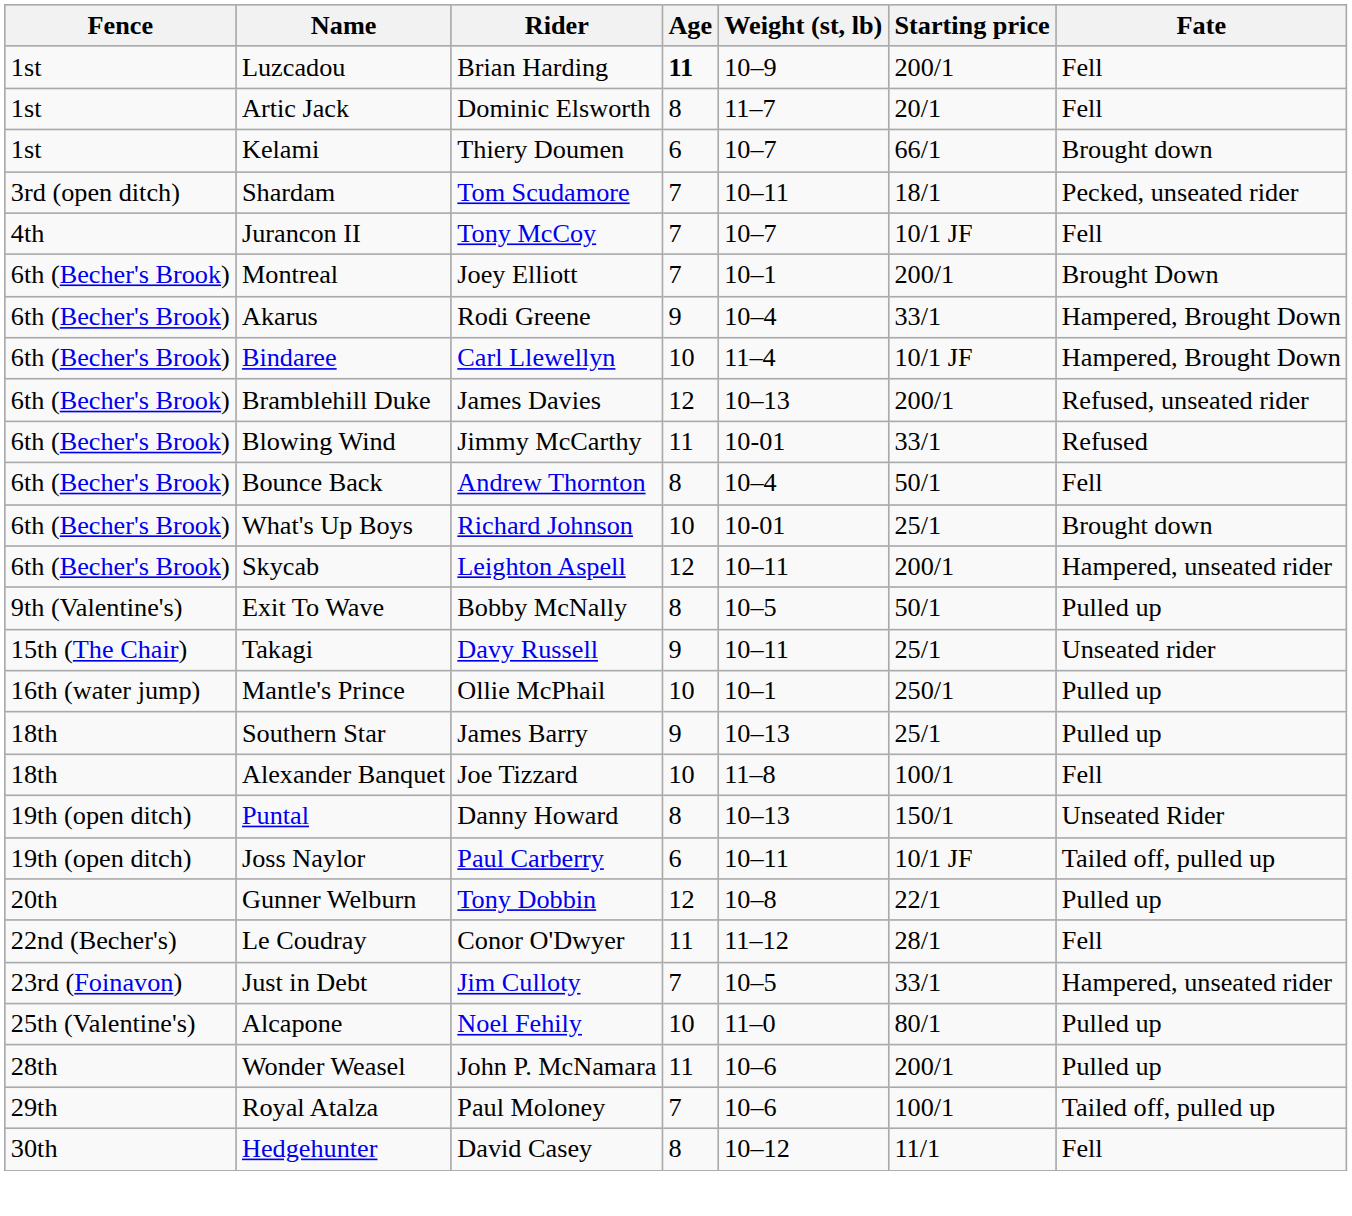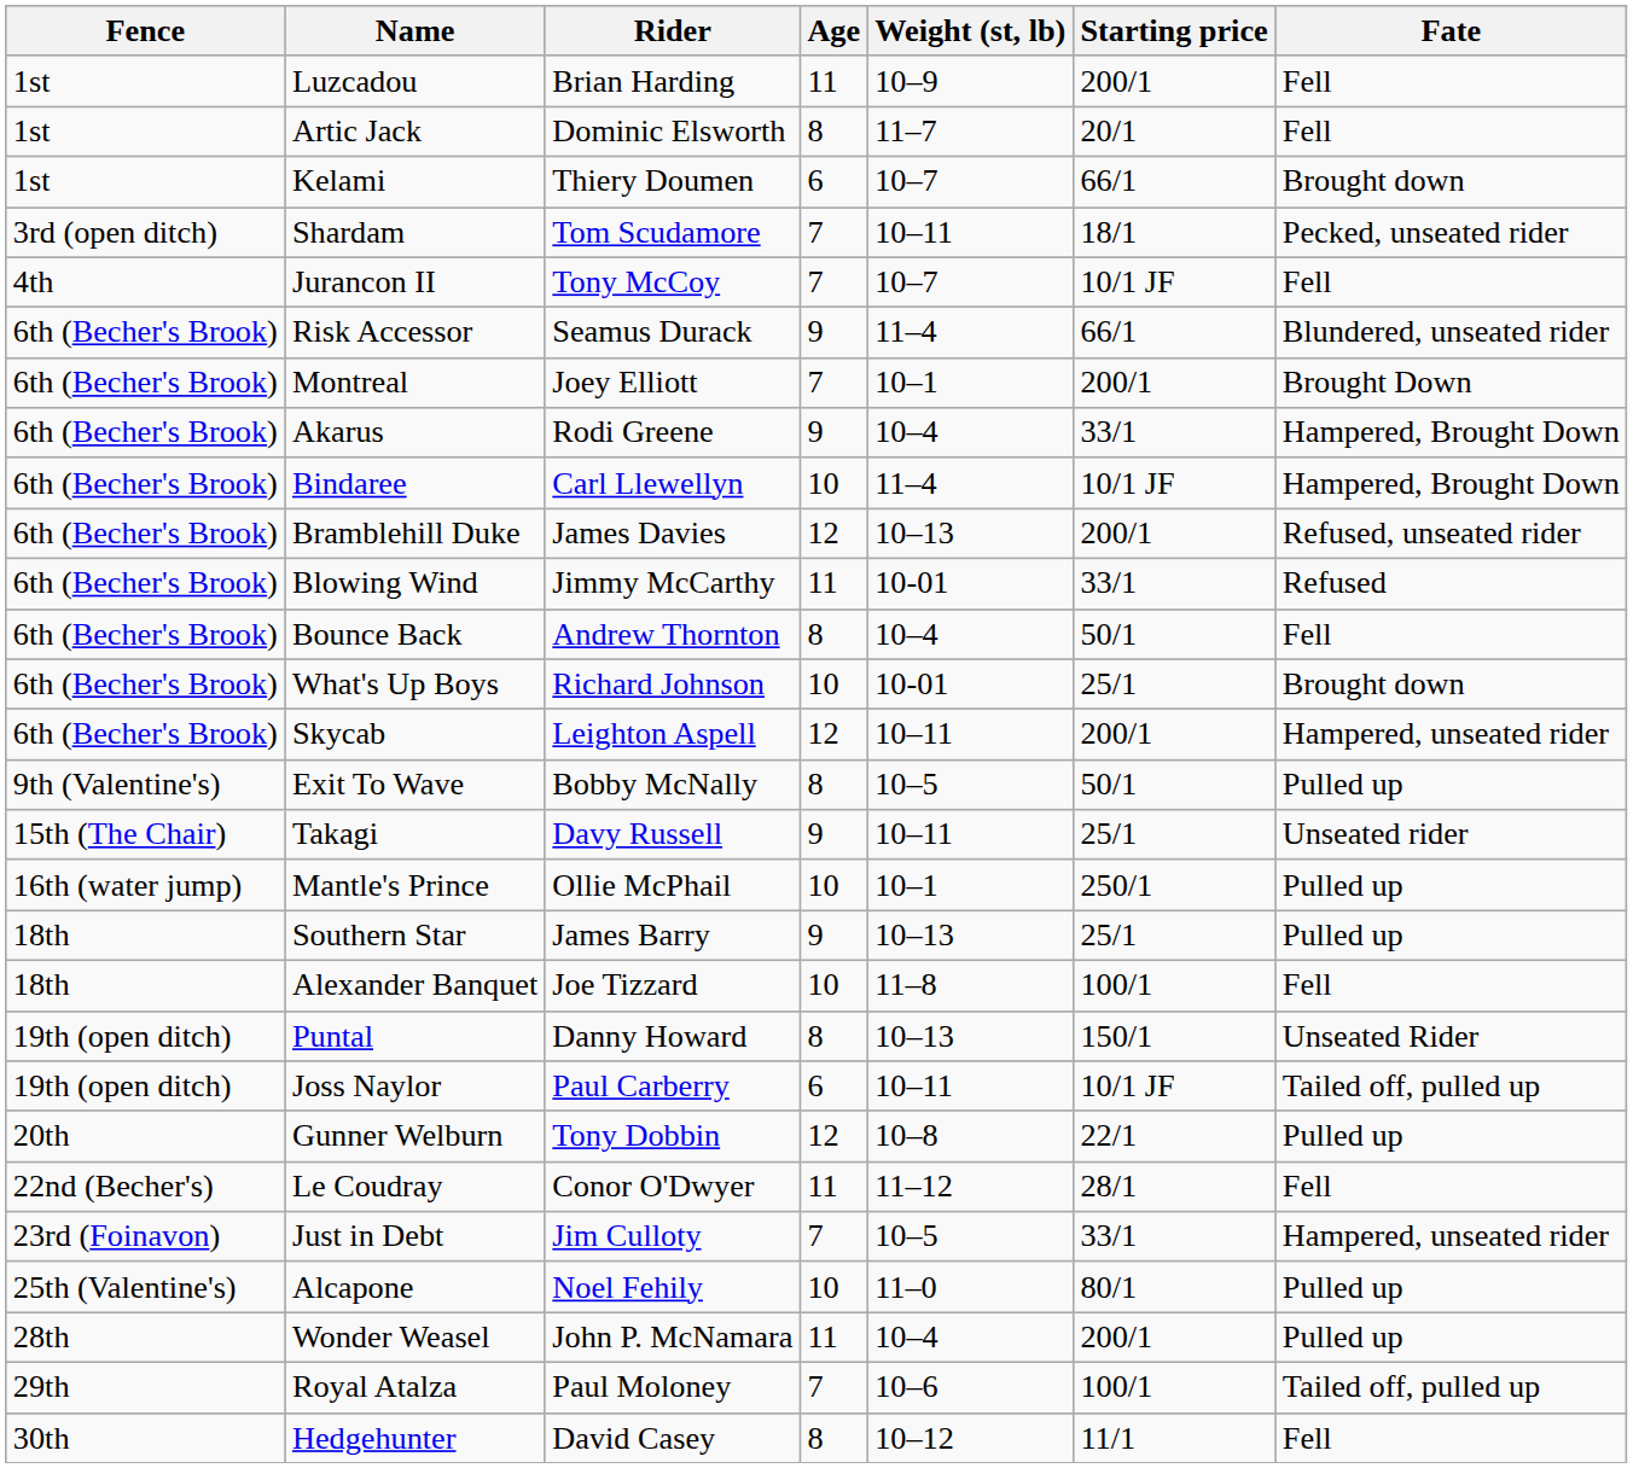 <table class="wikitable sortable">
 <tr>
 <th>Fence</th>
 <th>Name</th>
 <th>Rider</th>
 <th>Age</th>
 <th>Weight (st, lb)</th>
 <th>Starting price</th>
 <th>Fate</th>
 </tr>
 <tr>
 <td>1st</td>
 <td>Luzcadou</td>
 <td>Brian Harding</td>
-<td><strong>11</strong></td>
+<td>11</td>
 <td>10–9</td>
 <td>200/1</td>
 <td>Fell</td>
 </tr>
 <tr>
 <td>1st</td>
 <td>Artic Jack</td>
 <td>Dominic Elsworth</td>
 <td>8</td>
 <td>11–7</td>
 <td>20/1</td>
 <td>Fell</td>
 </tr>
 <tr>
 <td>1st</td>
 <td>Kelami</td>
 <td>Thiery Doumen</td>
 <td>6</td>
 <td>10–7</td>
 <td>66/1</td>
 <td>Brought down</td>
 </tr>
 <tr>
 <td>3rd (open ditch)</td>
 <td>Shardam</td>
 <td><a href='#'>Tom Scudamore</a></td>
 <td>7</td>
 <td>10–11</td>
 <td>18/1</td>
 <td>Pecked, unseated rider</td>
 </tr>
 <tr>
 <td>4th</td>
 <td>Jurancon II</td>
 <td><a href='#'>Tony McCoy</a></td>
 <td>7</td>
 <td>10–7</td>
 <td>10/1 JF</td>
 <td>Fell</td>
+</tr>
+<tr>
+<td>6th (<a href='#'>Becher's Brook</a>)</td>
+<td>Risk Accessor</td>
+<td>Seamus Durack</td>
+<td>9</td>
+<td>11–4</td>
+<td>66/1</td>
+<td>Blundered, unseated rider</td>
 </tr>
 <tr>
 <td>6th (<a href='#'>Becher's Brook</a>)</td>
 <td>Montreal</td>
 <td>Joey Elliott</td>
 <td>7</td>
 <td>10–1</td>
 <td>200/1</td>
 <td>Brought Down</td>
 </tr>
 <tr>
 <td>6th (<a href='#'>Becher's Brook</a>)</td>
 <td>Akarus</td>
 <td>Rodi Greene</td>
 <td>9</td>
 <td>10–4</td>
 <td>33/1</td>
 <td>Hampered, Brought Down</td>
 </tr>
 <tr>
 <td>6th (<a href='#'>Becher's Brook</a>)</td>
 <td><a href='#'>Bindaree</a></td>
 <td><a href='#'>Carl Llewellyn</a></td>
 <td>10</td>
 <td>11–4</td>
 <td>10/1 JF</td>
 <td>Hampered, Brought Down</td>
 </tr>
 <tr>
 <td>6th (<a href='#'>Becher's Brook</a>)</td>
 <td>Bramblehill Duke</td>
 <td>James Davies</td>
 <td>12</td>
 <td>10–13</td>
 <td>200/1</td>
 <td>Refused, unseated rider</td>
 </tr>
 <tr>
 <td>6th (<a href='#'>Becher's Brook</a>)</td>
 <td>Blowing Wind</td>
 <td>Jimmy McCarthy</td>
 <td>11</td>
 <td>10-01</td>
 <td>33/1</td>
 <td>Refused</td>
 </tr>
 <tr>
 <td>6th (<a href='#'>Becher's Brook</a>)</td>
 <td>Bounce Back</td>
 <td><a href='#'>Andrew Thornton</a></td>
 <td>8</td>
 <td>10–4</td>
 <td>50/1</td>
 <td>Fell</td>
 </tr>
 <tr>
 <td>6th (<a href='#'>Becher's Brook</a>)</td>
 <td>What's Up Boys</td>
 <td><a href='#'>Richard Johnson</a></td>
 <td>10</td>
 <td>10-01</td>
 <td>25/1</td>
 <td>Brought down</td>
 </tr>
 <tr>
 <td>6th (<a href='#'>Becher's Brook</a>)</td>
 <td>Skycab</td>
 <td><a href='#'>Leighton Aspell</a></td>
 <td>12</td>
 <td>10–11</td>
 <td>200/1</td>
 <td>Hampered, unseated rider</td>
 </tr>
 <tr>
 <td>9th (Valentine's)</td>
 <td>Exit To Wave</td>
 <td>Bobby McNally</td>
 <td>8</td>
 <td>10–5</td>
 <td>50/1</td>
 <td>Pulled up</td>
 </tr>
 <tr>
 <td>15th (<a href='#'>The Chair</a>)</td>
 <td>Takagi</td>
 <td><a href='#'>Davy Russell</a></td>
 <td>9</td>
 <td>10–11</td>
 <td>25/1</td>
 <td>Unseated rider</td>
 </tr>
 <tr>
 <td>16th (water jump)</td>
 <td>Mantle's Prince</td>
 <td>Ollie McPhail</td>
 <td>10</td>
 <td>10–1</td>
 <td>250/1</td>
 <td>Pulled up</td>
 </tr>
 <tr>
 <td>18th</td>
 <td>Southern Star</td>
 <td>James Barry</td>
 <td>9</td>
 <td>10–13</td>
 <td>25/1</td>
 <td>Pulled up</td>
 </tr>
 <tr>
 <td>18th</td>
 <td>Alexander Banquet</td>
 <td>Joe Tizzard</td>
 <td>10</td>
 <td>11–8</td>
 <td>100/1</td>
 <td>Fell</td>
 </tr>
 <tr>
 <td>19th (open ditch)</td>
 <td><a href='#'>Puntal</a></td>
 <td>Danny Howard</td>
 <td>8</td>
 <td>10–13</td>
 <td>150/1</td>
 <td>Unseated Rider</td>
 </tr>
 <tr>
 <td>19th (open ditch)</td>
 <td>Joss Naylor</td>
 <td><a href='#'>Paul Carberry</a></td>
 <td>6</td>
 <td>10–11</td>
 <td>10/1 JF</td>
 <td>Tailed off, pulled up</td>
 </tr>
 <tr>
 <td>20th</td>
 <td>Gunner Welburn</td>
 <td><a href='#'>Tony Dobbin</a></td>
 <td>12</td>
 <td>10–8</td>
 <td>22/1</td>
 <td>Pulled up</td>
 </tr>
 <tr>
 <td>22nd (Becher's)</td>
 <td>Le Coudray</td>
 <td>Conor O'Dwyer</td>
 <td>11</td>
 <td>11–12</td>
 <td>28/1</td>
 <td>Fell</td>
 </tr>
 <tr>
 <td>23rd (<a href='#'>Foinavon</a>)</td>
 <td>Just in Debt</td>
 <td><a href='#'>Jim Culloty</a></td>
 <td>7</td>
 <td>10–5</td>
 <td>33/1</td>
 <td>Hampered, unseated rider</td>
 </tr>
 <tr>
 <td>25th (Valentine's)</td>
 <td>Alcapone</td>
 <td><a href='#'>Noel Fehily</a></td>
 <td>10</td>
 <td>11–0</td>
 <td>80/1</td>
 <td>Pulled up</td>
 </tr>
 <tr>
 <td>28th</td>
 <td>Wonder Weasel</td>
 <td>John P. McNamara</td>
 <td>11</td>
-<td>10–6</td>
+<td>10–4</td>
 <td>200/1</td>
 <td>Pulled up</td>
 </tr>
 <tr>
 <td>29th</td>
 <td>Royal Atalza</td>
 <td>Paul Moloney</td>
 <td>7</td>
 <td>10–6</td>
 <td>100/1</td>
 <td>Tailed off, pulled up</td>
 </tr>
 <tr>
 <td>30th</td>
 <td><a href='#'>Hedgehunter</a></td>
 <td>David Casey</td>
 <td>8</td>
 <td>10–12</td>
 <td>11/1</td>
 <td>Fell</td>
 </tr>
 </table>
